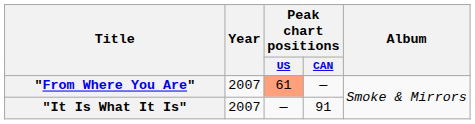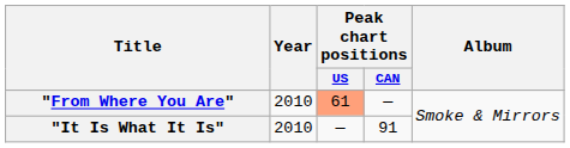 <table class="wikitable plainrowheaders" style="text-align:center;">
 <tr>
 <th scope="col" rowspan="2" style="width:16em;">Title</th>
 <th scope="col" rowspan="2">Year</th>
 <th scope="col" colspan="2">Peak chart positions</th>
 <th scope="col" rowspan="2">Album</th>
 </tr>
 <tr>
 <th style="width:3em;font-size:85%"><a href='#'>US</a><br></th>
 <th style="width:3em;font-size:85%"><a href='#'>CAN</a><br></th>
 </tr>
 <tr>
 <th scope="row">"<a href='#'>From Where You Are</a>"</th>
-<td>2007</td>
+<td>2010</td>
 <td style="background: lightsalmon;">61</td>
 <td>—</td>
 <td rowspan=2><em>Smoke & Mirrors</em></td>
 </tr>
 <tr>
 <th scope="row">"It Is What It Is"</th>
-<td>2007</td>
+<td>2010</td>
 <td>—</td>
 <td>91</td>
 </tr>
 </table>
